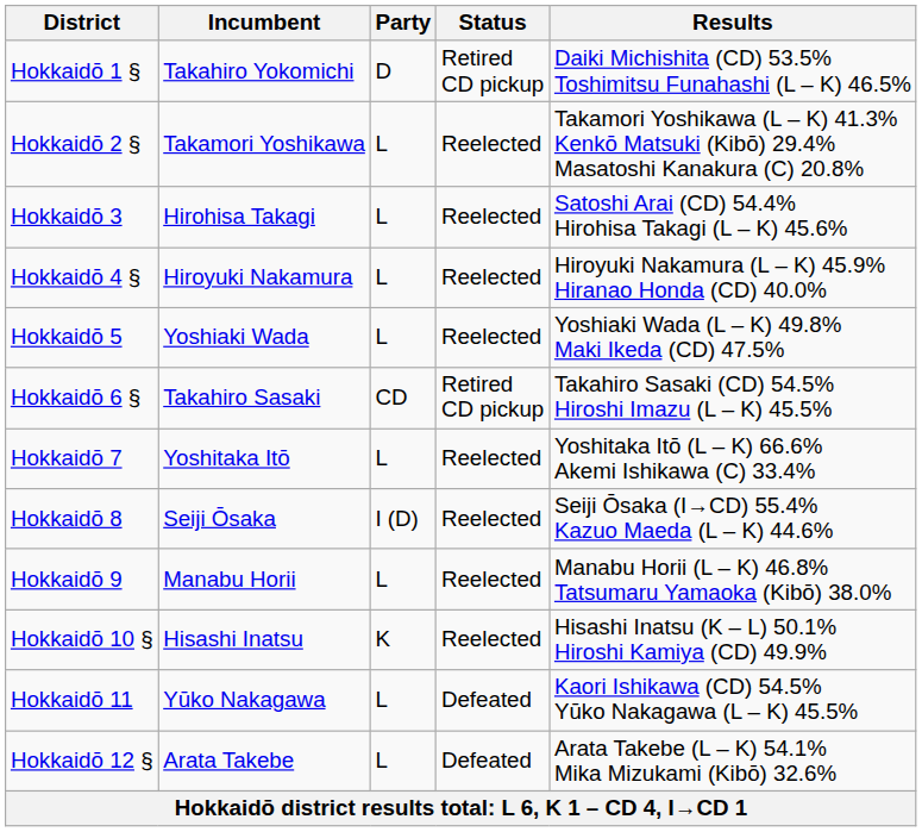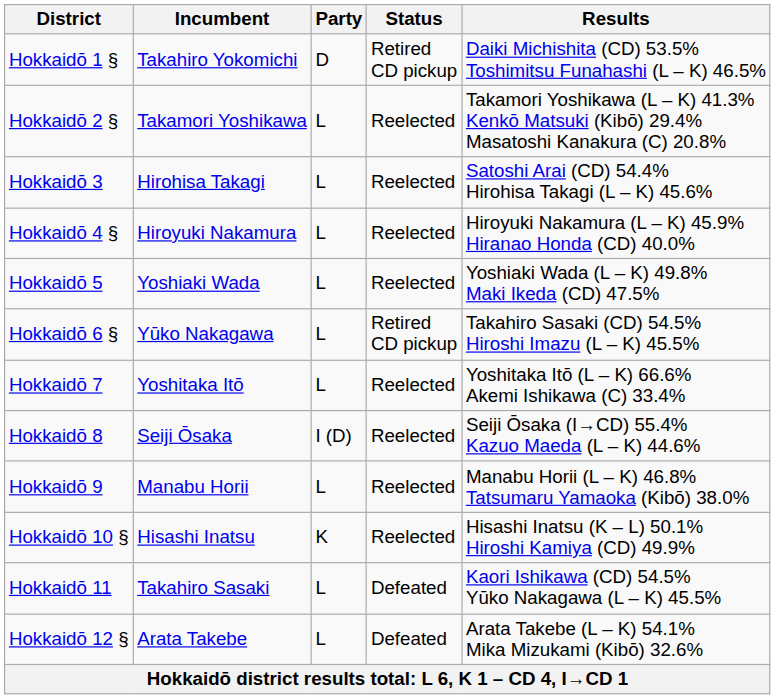 <table class="wikitable">
 <tr>
 <th>District</th>
 <th>Incumbent</th>
 <th>Party</th>
 <th>Status</th>
 <th>Results</th>
 </tr>
 <tr>
 <td><a href='#'>Hokkaidō 1</a> §</td>
 <td><a href='#'>Takahiro Yokomichi</a></td>
 <td>D</td>
 <td>Retired<br>CD pickup</td>
 <td><a href='#'>Daiki Michishita</a> (CD) 53.5%<br><a href='#'>Toshimitsu Funahashi</a> (L – K) 46.5%</td>
 </tr>
 <tr>
 <td><a href='#'>Hokkaidō 2</a> §</td>
 <td><a href='#'>Takamori Yoshikawa</a></td>
 <td>L</td>
 <td>Reelected</td>
 <td>Takamori Yoshikawa (L – K) 41.3%<br><a href='#'>Kenkō Matsuki</a> (Kibō) 29.4%<br>Masatoshi Kanakura (C) 20.8%</td>
 </tr>
 <tr>
 <td><a href='#'>Hokkaidō 3</a></td>
 <td><a href='#'>Hirohisa Takagi</a></td>
 <td>L</td>
 <td>Reelected</td>
 <td><a href='#'>Satoshi Arai</a> (CD) 54.4%<br>Hirohisa Takagi (L – K) 45.6%</td>
 </tr>
 <tr>
 <td><a href='#'>Hokkaidō 4</a> §</td>
 <td><a href='#'>Hiroyuki Nakamura</a></td>
 <td>L</td>
 <td>Reelected</td>
 <td>Hiroyuki Nakamura (L – K) 45.9%<br><a href='#'>Hiranao Honda</a> (CD) 40.0%</td>
 </tr>
 <tr>
 <td><a href='#'>Hokkaidō 5</a></td>
 <td><a href='#'>Yoshiaki Wada</a></td>
 <td>L</td>
 <td>Reelected</td>
 <td>Yoshiaki Wada (L – K) 49.8%<br><a href='#'>Maki Ikeda</a> (CD) 47.5%</td>
 </tr>
 <tr>
 <td><a href='#'>Hokkaidō 6</a> §</td>
-<td><a href='#'>Takahiro Sasaki</a></td>
-<td>CD</td>
+<td><a href='#'>Yūko Nakagawa</a></td>
+<td>L</td>
 <td>Retired<br>CD pickup</td>
 <td>Takahiro Sasaki (CD) 54.5%<br> <a href='#'>Hiroshi Imazu</a> (L – K) 45.5%</td>
 </tr>
 <tr>
 <td><a href='#'>Hokkaidō 7</a></td>
 <td><a href='#'>Yoshitaka Itō</a></td>
 <td>L</td>
 <td>Reelected</td>
 <td>Yoshitaka Itō (L – K) 66.6%<br>Akemi Ishikawa (C) 33.4%</td>
 </tr>
 <tr>
 <td><a href='#'>Hokkaidō 8</a></td>
 <td><a href='#'>Seiji Ōsaka</a></td>
 <td>I (D)</td>
 <td>Reelected</td>
 <td>Seiji Ōsaka (I→CD) 55.4%<br><a href='#'>Kazuo Maeda</a> (L – K) 44.6%</td>
 </tr>
 <tr>
 <td><a href='#'>Hokkaidō 9</a></td>
 <td><a href='#'>Manabu Horii</a></td>
 <td>L</td>
 <td>Reelected</td>
 <td>Manabu Horii (L – K) 46.8%<br><a href='#'>Tatsumaru Yamaoka</a> (Kibō) 38.0%</td>
 </tr>
 <tr>
 <td><a href='#'>Hokkaidō 10</a> §</td>
 <td><a href='#'>Hisashi Inatsu</a></td>
 <td>K</td>
 <td>Reelected</td>
 <td>Hisashi Inatsu (K – L) 50.1%<br><a href='#'>Hiroshi Kamiya</a> (CD) 49.9%</td>
 </tr>
 <tr>
 <td><a href='#'>Hokkaidō 11</a></td>
-<td><a href='#'>Yūko Nakagawa</a></td>
+<td><a href='#'>Takahiro Sasaki</a></td>
 <td>L</td>
 <td>Defeated</td>
 <td><a href='#'>Kaori Ishikawa</a> (CD) 54.5%<br>Yūko Nakagawa (L – K) 45.5%</td>
 </tr>
 <tr>
 <td><a href='#'>Hokkaidō 12</a> §</td>
 <td><a href='#'>Arata Takebe</a></td>
 <td>L</td>
 <td>Defeated</td>
 <td>Arata Takebe (L – K) 54.1%<br>Mika Mizukami (Kibō) 32.6%</td>
 </tr>
 <tr>
 <th colspan="5">Hokkaidō district results total: L 6, K 1 – CD 4, I→CD 1</th>
 </tr>
 </table>
